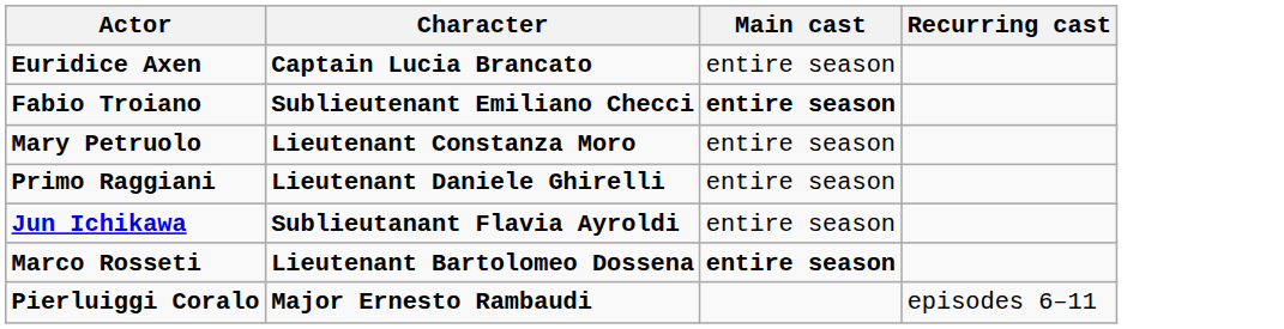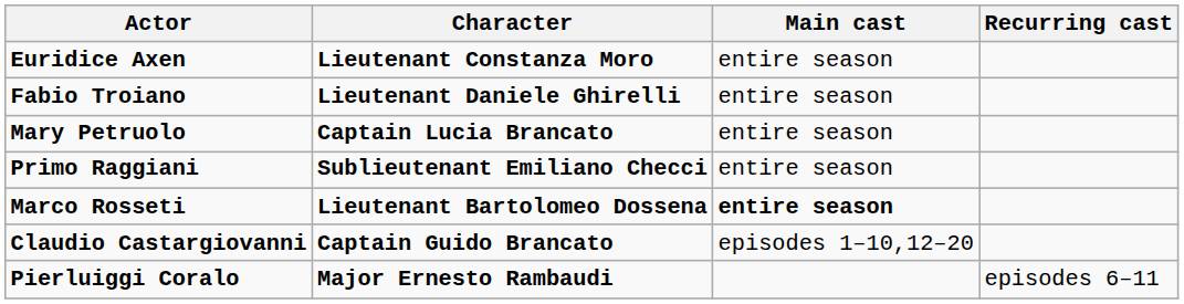 <table class="wikitable sortable" border="1">
 <tr>
 <th>Actor</th>
 <th>Character</th>
 <th>Main cast</th>
 <th>Recurring cast</th>
 </tr>
 <tr>
 <td><strong>Euridice Axen</strong></td>
+<td><strong>Lieutenant Constanza Moro</strong></td>
+<td>entire season</td>
+<td></td>
+</tr>
+<tr>
+<td><strong>Fabio Troiano</strong></td>
+<td><strong>Lieutenant Daniele Ghirelli</strong></td>
+<td>entire season</td>
+<td></td>
+</tr>
+<tr>
+<td><strong>Mary Petruolo</strong></td>
 <td><strong>Captain Lucia Brancato</strong></td>
 <td>entire season</td>
 <td></td>
 </tr>
 <tr>
-<td><strong>Fabio Troiano</strong></td>
+<td><strong>Primo Raggiani</strong></td>
 <td><strong>Sublieutenant Emiliano Checci</strong></td>
-<td><strong>entire season</strong></td>
-<td></td>
-</tr>
-<tr>
-<td><strong>Mary Petruolo</strong></td>
-<td><strong>Lieutenant Constanza Moro</strong></td>
-<td>entire season</td>
-<td></td>
-</tr>
-<tr>
-<td><strong>Primo Raggiani</strong></td>
-<td><strong>Lieutenant Daniele Ghirelli</strong></td>
-<td>entire season</td>
-<td></td>
-</tr>
-<tr>
-<td><strong><a href='#'>Jun Ichikawa</a></strong></td>
-<td><strong>Sublieutanant Flavia Ayroldi</strong></td>
 <td>entire season</td>
 <td></td>
 </tr>
 <tr>
 <td><strong>Marco Rosseti</strong></td>
 <td><strong>Lieutenant Bartolomeo Dossena</strong></td>
 <td><strong>entire season</strong></td>
 <td></td>
 </tr>
 <tr>
+<td><strong>Claudio Castargiovanni</strong></td>
+<td><strong>Captain Guido Brancato</strong></td>
+<td>episodes 1–10,12–20</td>
+<td></td>
+</tr>
+<tr>
 <td><strong>Pierluiggi Coralo</strong></td>
 <td><strong>Major Ernesto Rambaudi</strong></td>
 <td></td>
 <td>episodes 6–11</td>
 </tr>
 </table>
